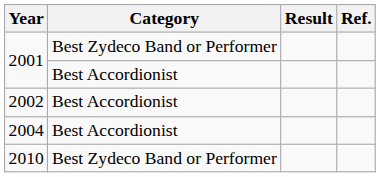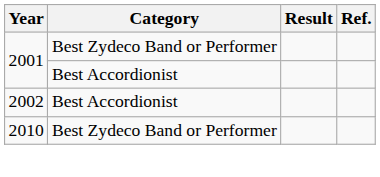 <table class="wikitable">
 <tr>
 <th>Year</th>
 <th>Category</th>
 <th>Result</th>
 <th>Ref.</th>
 </tr>
 <tr>
 <td rowspan="2">2001</td>
 <td>Best Zydeco Band or Performer</td>
 <td></td>
 <td></td>
 </tr>
 <tr>
 <td>Best Accordionist</td>
 <td></td>
 <td></td>
 </tr>
 <tr>
 <td>2002</td>
 <td>Best Accordionist</td>
 <td></td>
 <td></td>
 </tr>
 <tr>
-<td>2004</td>
-<td>Best Accordionist</td>
-<td></td>
-<td></td>
-</tr>
-<tr>
 <td>2010</td>
 <td>Best Zydeco Band or Performer</td>
 <td></td>
 <td></td>
 </tr>
 </table>
